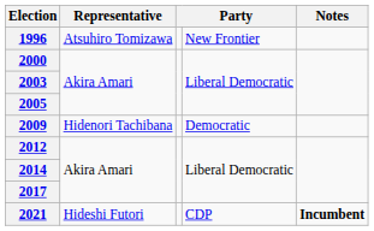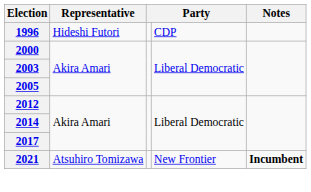 <table class=wikitable>
 <tr valign=bottom>
 <th>Election</th>
 <th>Representative</th>
 <th colspan="2">Party</th>
 <th>Notes</th>
 </tr>
 <tr>
 <th><a href='#'>1996</a></th>
-<td><a href='#'>Atsuhiro Tomizawa</a></td>
+<td><a href='#'>Hideshi Futori</a></td>
 <td bgcolor=></td>
-<td><a href='#'>New Frontier</a></td>
+<td><a href='#'>CDP</a></td>
 <td></td>
 </tr>
 <tr>
 <th><a href='#'>2000</a></th>
 <td rowspan="3"><a href='#'>Akira Amari</a></td>
 <td rowspan="3" bgcolor=></td>
 <td rowspan="3"><a href='#'>Liberal Democratic</a></td>
 <td rowspan="3"></td>
 </tr>
 <tr>
 <th><a href='#'>2003</a></th>
 </tr>
 <tr>
 <th><a href='#'>2005</a></th>
 </tr>
 <tr>
-<th><a href='#'>2009</a></th>
-<td><a href='#'>Hidenori Tachibana</a></td>
-<td bgcolor=></td>
-<td><a href='#'>Democratic</a></td>
-<td></td>
-</tr>
-<tr>
 <th><a href='#'>2012</a></th>
 <td rowspan="3">Akira Amari</td>
 <td rowspan="3" bgcolor=></td>
 <td rowspan="3">Liberal Democratic</td>
 <td rowspan="3"></td>
 </tr>
 <tr>
 <th><a href='#'>2014</a></th>
 </tr>
 <tr>
 <th><a href='#'>2017</a></th>
 </tr>
 <tr>
 <th><a href='#'>2021</a></th>
-<td><a href='#'>Hideshi Futori</a></td>
+<td><a href='#'>Atsuhiro Tomizawa</a></td>
 <td bgcolor=></td>
-<td><a href='#'>CDP</a></td>
+<td><a href='#'>New Frontier</a></td>
 <td><strong>Incumbent</strong></td>
 </tr>
 </table>
